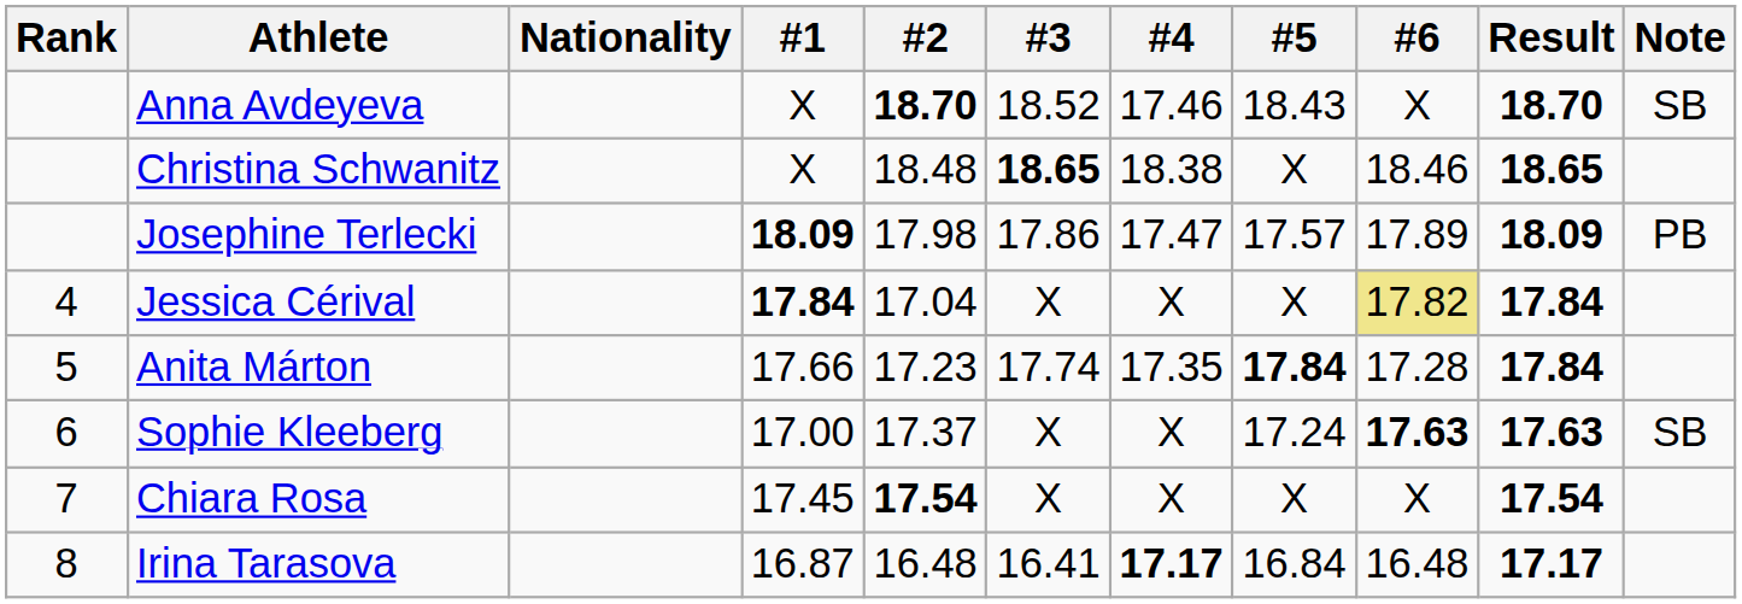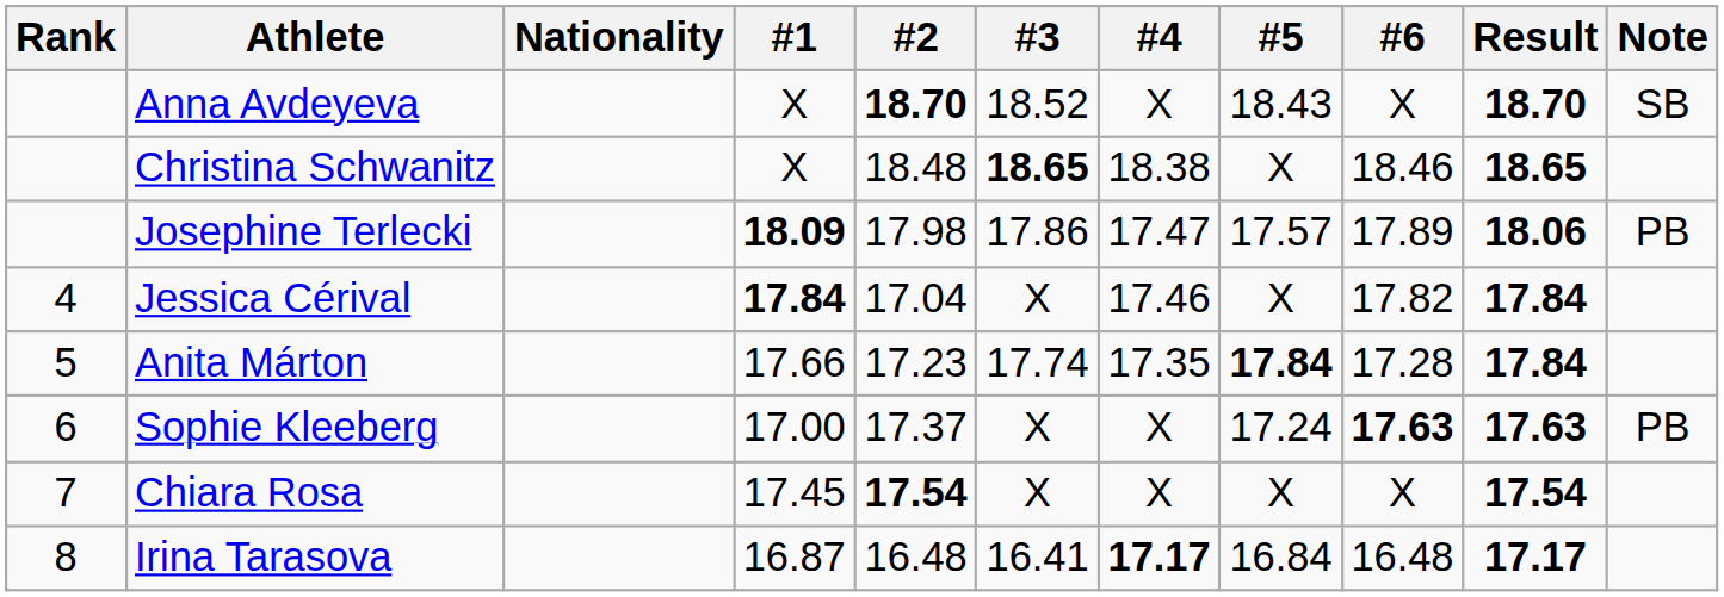 <table class="wikitable sortable" style="text-align:center">
 <tr>
 <th>Rank</th>
 <th>Athlete</th>
 <th>Nationality</th>
 <th>#1</th>
 <th>#2</th>
 <th>#3</th>
 <th>#4</th>
 <th>#5</th>
 <th>#6</th>
 <th>Result</th>
 <th>Note</th>
 </tr>
 <tr>
 <td></td>
 <td align=left><a href='#'>Anna Avdeyeva</a></td>
 <td align=left></td>
 <td>X</td>
 <td><strong>18.70</strong></td>
 <td>18.52</td>
-<td>17.46</td>
+<td>X</td>
 <td>18.43</td>
 <td>X</td>
 <td><strong>18.70</strong></td>
 <td>SB</td>
 </tr>
 <tr>
 <td></td>
 <td align=left><a href='#'>Christina Schwanitz</a></td>
 <td align=left></td>
 <td>X</td>
 <td>18.48</td>
 <td><strong>18.65</strong></td>
 <td>18.38</td>
 <td>X</td>
 <td>18.46</td>
 <td><strong>18.65</strong></td>
 <td></td>
 </tr>
 <tr>
 <td></td>
 <td align=left><a href='#'>Josephine Terlecki</a></td>
 <td align=left></td>
 <td><strong>18.09</strong></td>
 <td>17.98</td>
 <td>17.86</td>
 <td>17.47</td>
 <td>17.57</td>
 <td>17.89</td>
-<td><strong>18.09</strong></td>
+<td><strong>18.06</strong></td>
 <td>PB</td>
 </tr>
 <tr>
 <td>4</td>
 <td align=left><a href='#'>Jessica Cérival</a></td>
 <td align=left></td>
 <td><strong>17.84</strong></td>
 <td>17.04</td>
 <td>X</td>
+<td>17.46</td>
 <td>X</td>
-<td>X</td>
-<td style="background: khaki;">17.82</td>
+<td>17.82</td>
 <td><strong>17.84</strong></td>
 <td></td>
 </tr>
 <tr>
 <td>5</td>
 <td align=left><a href='#'>Anita Márton</a></td>
 <td align=left></td>
 <td>17.66</td>
 <td>17.23</td>
 <td>17.74</td>
 <td>17.35</td>
 <td><strong>17.84</strong></td>
 <td>17.28</td>
 <td><strong>17.84</strong></td>
 <td></td>
 </tr>
 <tr>
 <td>6</td>
 <td align=left><a href='#'>Sophie Kleeberg</a></td>
 <td align=left></td>
 <td>17.00</td>
 <td>17.37</td>
 <td>X</td>
 <td>X</td>
 <td>17.24</td>
 <td><strong>17.63</strong></td>
 <td><strong>17.63</strong></td>
-<td>SB</td>
+<td>PB</td>
 </tr>
 <tr>
 <td>7</td>
 <td align=left><a href='#'>Chiara Rosa</a></td>
 <td align=left></td>
 <td>17.45</td>
 <td><strong>17.54</strong></td>
 <td>X</td>
 <td>X</td>
 <td>X</td>
 <td>X</td>
 <td><strong>17.54</strong></td>
 <td></td>
 </tr>
 <tr>
 <td>8</td>
 <td align=left><a href='#'>Irina Tarasova</a></td>
 <td align=left></td>
 <td>16.87</td>
 <td>16.48</td>
 <td>16.41</td>
 <td><strong>17.17</strong></td>
 <td>16.84</td>
 <td>16.48</td>
 <td><strong>17.17</strong></td>
 <td></td>
 </tr>
 </table>
